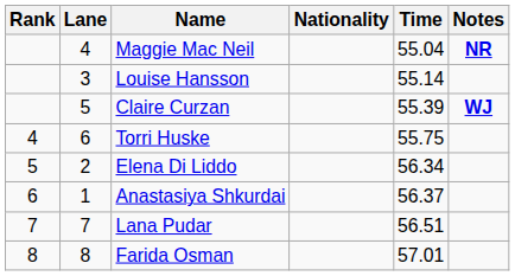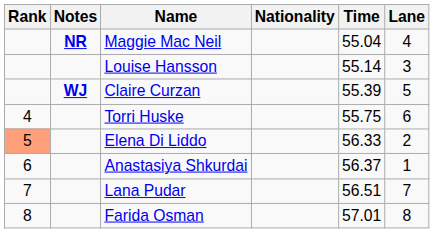 <table class="wikitable sortable" style="text-align:center">
 <tr>
 <th>Rank</th>
-<th>Lane</th>
+<th>Notes</th>
 <th>Name</th>
 <th>Nationality</th>
 <th>Time</th>
-<th>Notes</th>
+<th>Lane</th>
 </tr>
 <tr>
 <td></td>
-<td>4</td>
+<td><strong><a href='#'>NR</a></strong></td>
 <td align=left><a href='#'>Maggie Mac Neil</a></td>
 <td align=left></td>
 <td>55.04</td>
-<td><strong><a href='#'>NR</a></strong></td>
+<td>4</td>
 </tr>
 <tr>
 <td></td>
-<td>3</td>
+<td></td>
 <td align=left><a href='#'>Louise Hansson</a></td>
 <td align=left></td>
 <td>55.14</td>
-<td></td>
+<td>3</td>
 </tr>
 <tr>
 <td></td>
-<td>5</td>
+<td><strong><a href='#'>WJ</a></strong></td>
 <td align=left><a href='#'>Claire Curzan</a></td>
 <td align=left></td>
 <td>55.39</td>
-<td><strong><a href='#'>WJ</a></strong></td>
+<td>5</td>
 </tr>
 <tr>
 <td>4</td>
-<td>6</td>
+<td></td>
 <td align=left><a href='#'>Torri Huske</a></td>
 <td align=left></td>
 <td>55.75</td>
-<td></td>
+<td>6</td>
 </tr>
 <tr>
-<td>5</td>
-<td>2</td>
+<td style="background: lightsalmon;">5</td>
+<td></td>
 <td align=left><a href='#'>Elena Di Liddo</a></td>
 <td align=left></td>
-<td>56.34</td>
-<td></td>
+<td>56.33</td>
+<td>2</td>
 </tr>
 <tr>
 <td>6</td>
-<td>1</td>
+<td></td>
 <td align=left><a href='#'>Anastasiya Shkurdai</a></td>
 <td align=left></td>
 <td>56.37</td>
-<td></td>
+<td>1</td>
 </tr>
 <tr>
 <td>7</td>
-<td>7</td>
+<td></td>
 <td align=left><a href='#'>Lana Pudar</a></td>
 <td align=left></td>
 <td>56.51</td>
-<td></td>
+<td>7</td>
 </tr>
 <tr>
 <td>8</td>
-<td>8</td>
+<td></td>
 <td align=left><a href='#'>Farida Osman</a></td>
 <td align=left></td>
 <td>57.01</td>
-<td></td>
+<td>8</td>
 </tr>
 </table>
